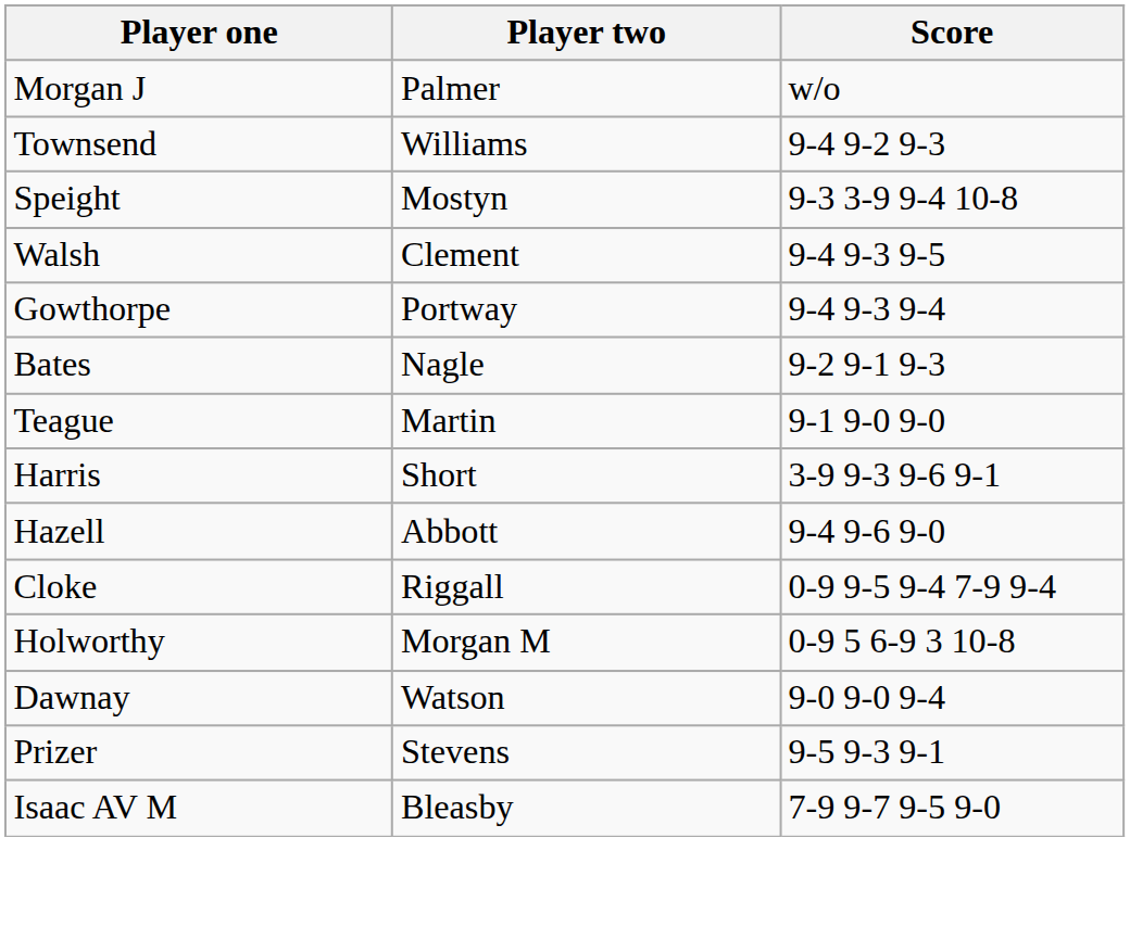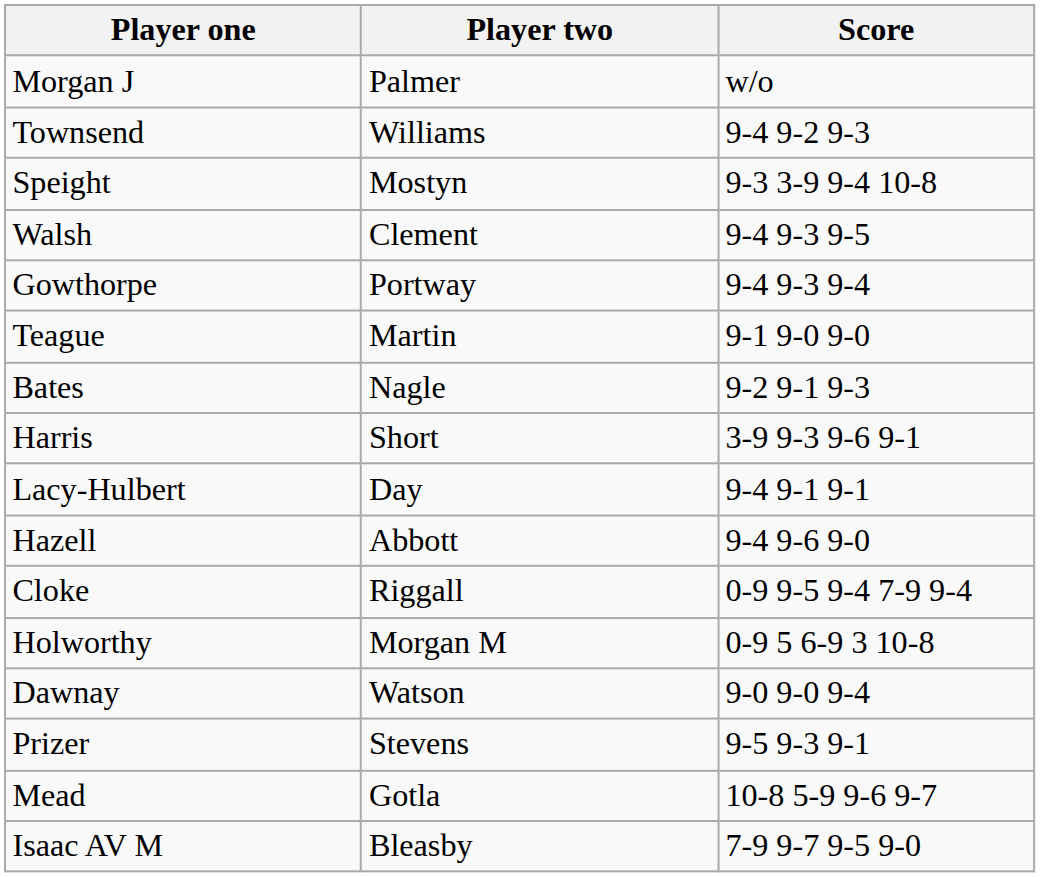 <table class="wikitable">
 <tr>
 <th width=170>Player one</th>
 <th width=170>Player two</th>
 <th width=150>Score</th>
 </tr>
 <tr>
 <td> Morgan J</td>
 <td> Palmer</td>
 <td>w/o</td>
 </tr>
 <tr>
 <td> Townsend</td>
 <td> Williams</td>
 <td>9-4 9-2 9-3</td>
 </tr>
 <tr>
 <td> Speight</td>
 <td> Mostyn</td>
 <td>9-3 3-9 9-4 10-8</td>
 </tr>
 <tr>
 <td> Walsh</td>
 <td> Clement</td>
 <td>9-4 9-3 9-5</td>
 </tr>
 <tr>
 <td> Gowthorpe</td>
 <td> Portway</td>
 <td>9-4 9-3 9-4</td>
 </tr>
 <tr>
+<td> Teague</td>
+<td> Martin</td>
+<td>9-1 9-0 9-0</td>
+</tr>
+<tr>
 <td> Bates</td>
 <td> Nagle</td>
 <td>9-2 9-1 9-3</td>
 </tr>
 <tr>
-<td> Teague</td>
-<td> Martin</td>
-<td>9-1 9-0 9-0</td>
-</tr>
-<tr>
 <td> Harris</td>
 <td> Short</td>
 <td>3-9 9-3 9-6 9-1</td>
+</tr>
+<tr>
+<td> Lacy-Hulbert</td>
+<td> Day</td>
+<td>9-4 9-1 9-1</td>
 </tr>
 <tr>
 <td> Hazell</td>
 <td> Abbott</td>
 <td>9-4 9-6 9-0</td>
 </tr>
 <tr>
 <td> Cloke</td>
 <td> Riggall</td>
 <td>0-9 9-5 9-4 7-9 9-4</td>
 </tr>
 <tr>
 <td> Holworthy</td>
 <td> Morgan M</td>
 <td>0-9 5 6-9 3 10-8</td>
 </tr>
 <tr>
 <td> Dawnay</td>
 <td> Watson</td>
 <td>9-0 9-0 9-4</td>
 </tr>
 <tr>
 <td> Prizer</td>
 <td> Stevens</td>
 <td>9-5 9-3 9-1</td>
 </tr>
 <tr>
+<td> Mead</td>
+<td> Gotla</td>
+<td>10-8 5-9 9-6 9-7</td>
+</tr>
+<tr>
 <td> Isaac AV M</td>
 <td> Bleasby</td>
 <td>7-9 9-7 9-5 9-0</td>
 </tr>
 </table>
